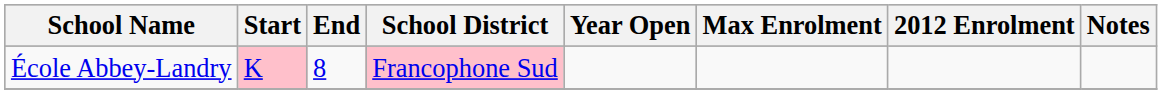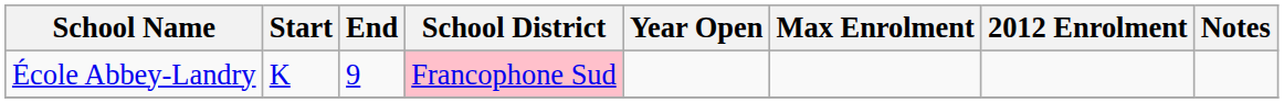 <table class="wikitable sortable">
 <tr>
 <th>School Name</th>
 <th>Start</th>
 <th>End</th>
 <th>School District</th>
 <th>Year Open</th>
 <th>Max Enrolment</th>
 <th>2012 Enrolment</th>
 <th>Notes</th>
 </tr>
 <tr>
 <td><a href='#'>École Abbey-Landry</a></td>
-<td style="background: pink;"><a href='#'>K</a></td>
-<td><a href='#'>8</a></td>
+<td><a href='#'>K</a></td>
+<td><a href='#'>9</a></td>
 <td style="background: pink;"><a href='#'>Francophone Sud</a></td>
 <td></td>
 <td></td>
 <td></td>
 <td></td>
 </tr>
 <tr>
 </tr>
 </table>
